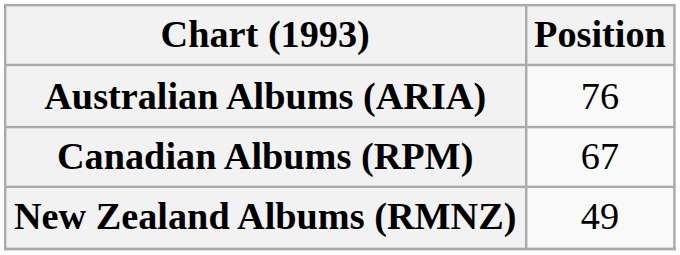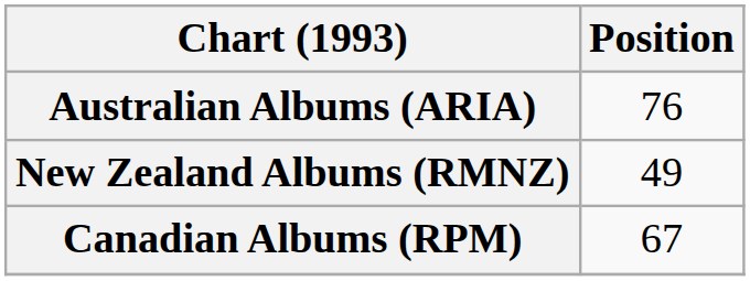 <table class="wikitable sortable plainrowheaders" style="text-align:center">
 <tr>
 <th scope="col">Chart (1993)</th>
 <th scope="col">Position</th>
 </tr>
 <tr>
 <th scope="row">Australian Albums (ARIA)</th>
 <td>76</td>
 </tr>
 <tr>
+<th scope="row">New Zealand Albums (RMNZ)</th>
+<td>49</td>
+</tr>
+<tr>
 <th scope="row">Canadian Albums (RPM)</th>
 <td>67</td>
 </tr>
 <tr>
-<th scope="row">New Zealand Albums (RMNZ)</th>
-<td>49</td>
-</tr>
-<tr>
 </tr>
 </table>
